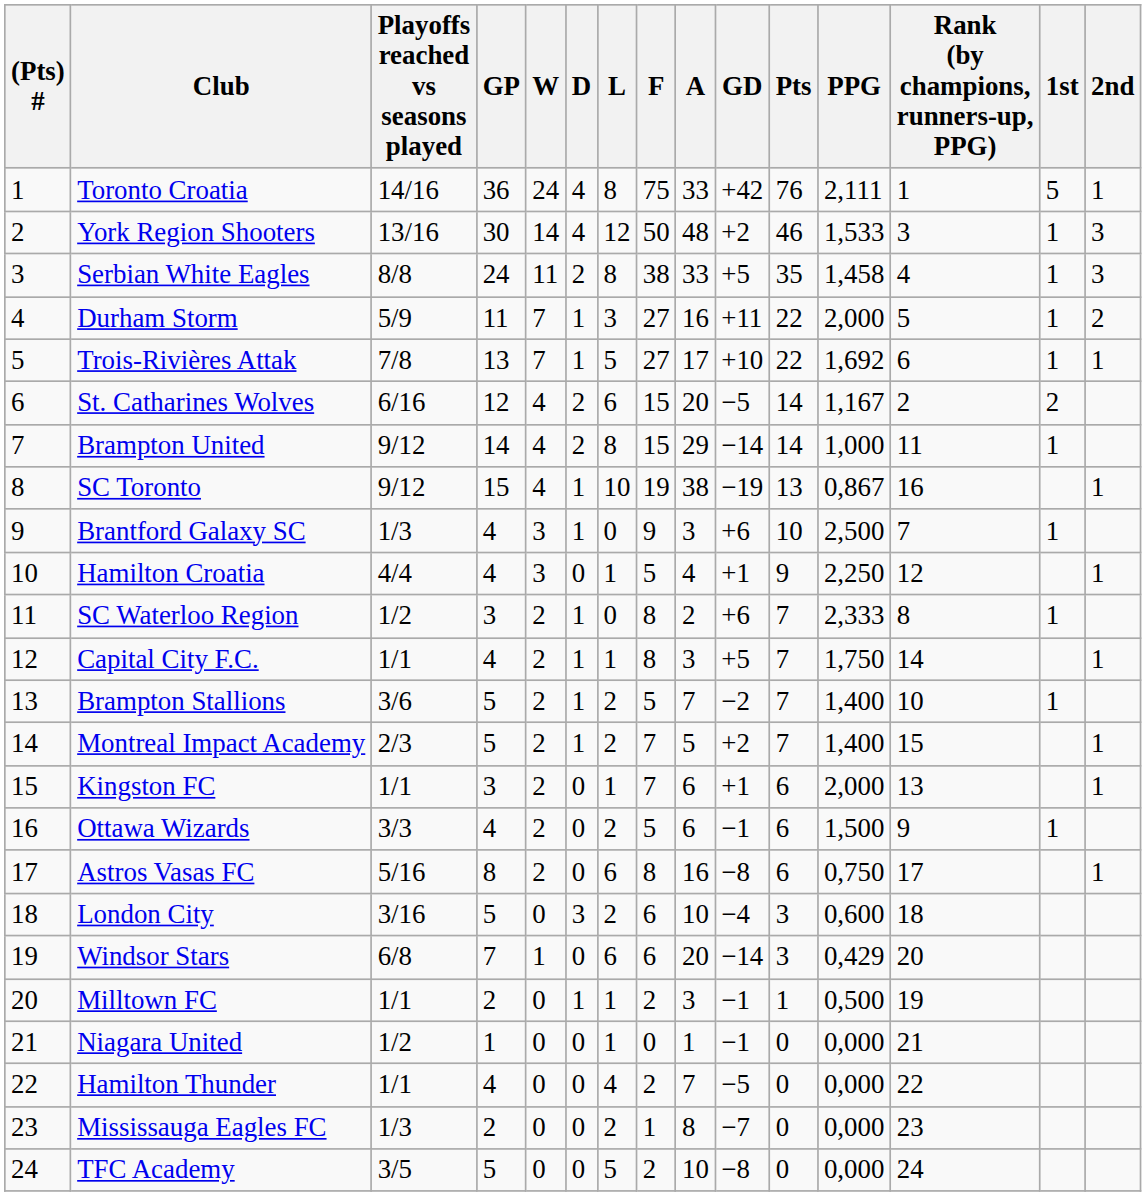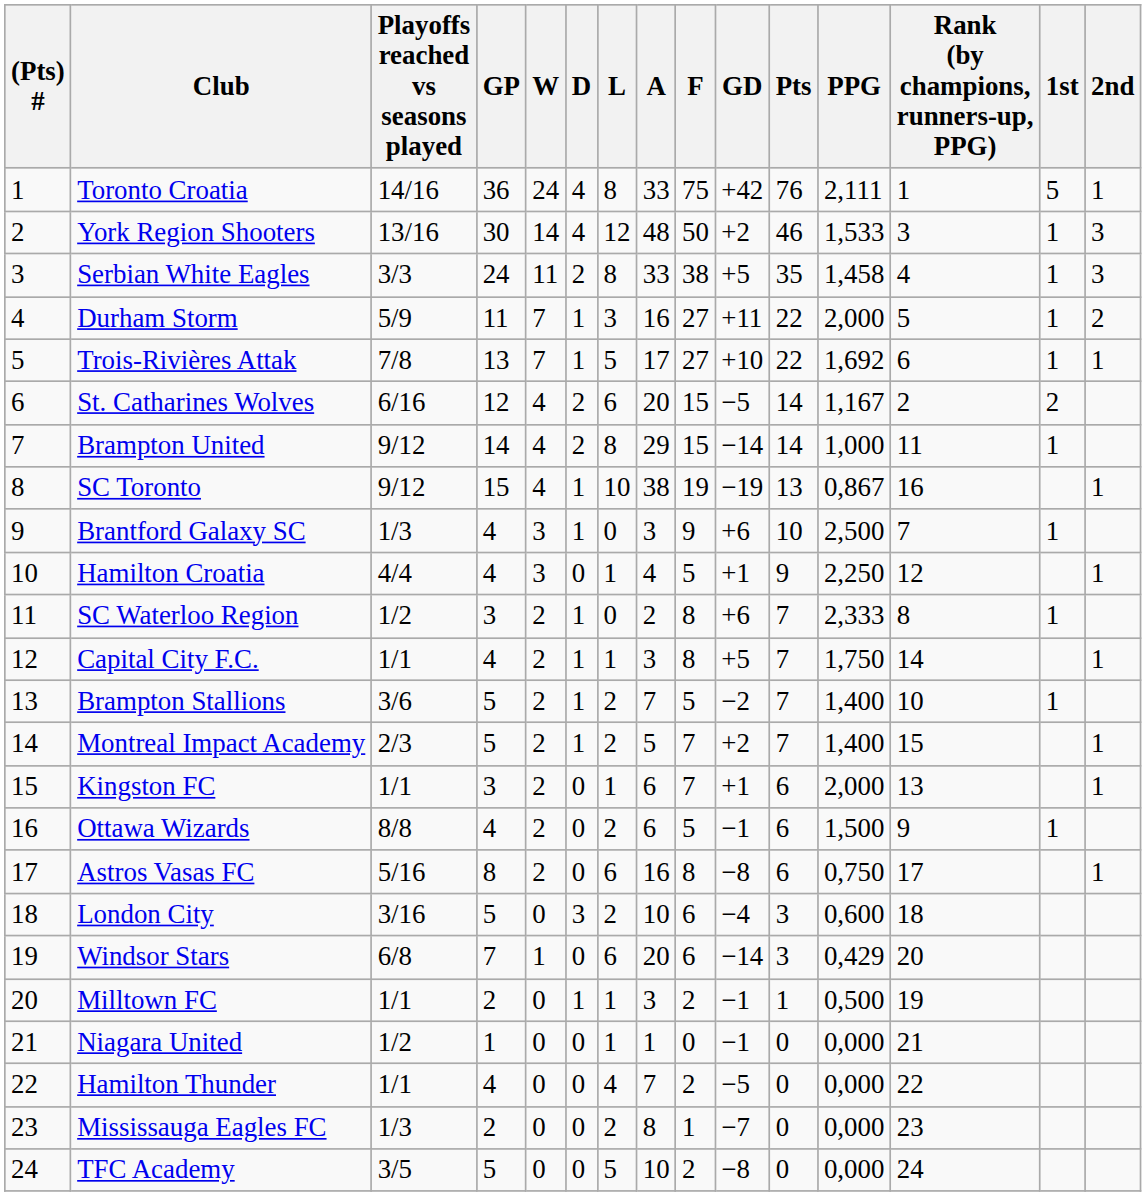 <table class="wikitable sortable">
 <tr>
 <th>(Pts) <br> #</th>
 <th>Club <br></th>
 <th>Playoffs <br> reached <br> vs <br> seasons <br> played</th>
 <th>GP</th>
 <th>W</th>
 <th>D</th>
 <th>L</th>
+<th>A</th>
 <th>F</th>
-<th>A</th>
 <th>GD</th>
 <th>Pts</th>
 <th>PPG</th>
 <th>Rank <br> (by <br> champions, <br> runners-up, <br> PPG)</th>
 <th>1st</th>
 <th>2nd</th>
 </tr>
 <tr>
 <td>1</td>
 <td><a href='#'>Toronto Croatia</a></td>
 <td>14/16</td>
 <td>36</td>
 <td>24</td>
 <td>4</td>
 <td>8</td>
+<td>33</td>
 <td>75</td>
-<td>33</td>
 <td>+42</td>
 <td>76</td>
 <td>2,111</td>
 <td>1</td>
 <td>5</td>
 <td>1</td>
 </tr>
 <tr>
 <td>2</td>
 <td><a href='#'>York Region Shooters</a></td>
 <td>13/16</td>
 <td>30</td>
 <td>14</td>
 <td>4</td>
 <td>12</td>
+<td>48</td>
 <td>50</td>
-<td>48</td>
 <td>+2</td>
 <td>46</td>
 <td>1,533</td>
 <td>3</td>
 <td>1</td>
 <td>3</td>
 </tr>
 <tr>
 <td>3</td>
 <td><a href='#'>Serbian White Eagles</a></td>
-<td>8/8</td>
+<td>3/3</td>
 <td>24</td>
 <td>11</td>
 <td>2</td>
 <td>8</td>
+<td>33</td>
 <td>38</td>
-<td>33</td>
 <td>+5</td>
 <td>35</td>
 <td>1,458</td>
 <td>4</td>
 <td>1</td>
 <td>3</td>
 </tr>
 <tr>
 <td>4</td>
 <td><a href='#'>Durham Storm</a></td>
 <td>5/9</td>
 <td>11</td>
 <td>7</td>
 <td>1</td>
 <td>3</td>
+<td>16</td>
 <td>27</td>
-<td>16</td>
 <td>+11</td>
 <td>22</td>
 <td>2,000</td>
 <td>5</td>
 <td>1</td>
 <td>2</td>
 </tr>
 <tr>
 <td>5</td>
 <td><a href='#'>Trois-Rivières Attak</a></td>
 <td>7/8</td>
 <td>13</td>
 <td>7</td>
 <td>1</td>
 <td>5</td>
+<td>17</td>
 <td>27</td>
-<td>17</td>
 <td>+10</td>
 <td>22</td>
 <td>1,692</td>
 <td>6</td>
 <td>1</td>
 <td>1</td>
 </tr>
 <tr>
 <td>6</td>
 <td><a href='#'>St. Catharines Wolves</a></td>
 <td>6/16</td>
 <td>12</td>
 <td>4</td>
 <td>2</td>
 <td>6</td>
+<td>20</td>
 <td>15</td>
-<td>20</td>
 <td>−5</td>
 <td>14</td>
 <td>1,167</td>
 <td>2</td>
 <td>2</td>
 <td></td>
 </tr>
 <tr>
 <td>7</td>
 <td><a href='#'>Brampton United</a></td>
 <td>9/12</td>
 <td>14</td>
 <td>4</td>
 <td>2</td>
 <td>8</td>
+<td>29</td>
 <td>15</td>
-<td>29</td>
 <td>−14</td>
 <td>14</td>
 <td>1,000</td>
 <td>11</td>
 <td>1</td>
 <td></td>
 </tr>
 <tr>
 <td>8</td>
 <td><a href='#'>SC Toronto</a></td>
 <td>9/12</td>
 <td>15</td>
 <td>4</td>
 <td>1</td>
 <td>10</td>
+<td>38</td>
 <td>19</td>
-<td>38</td>
 <td>−19</td>
 <td>13</td>
 <td>0,867</td>
 <td>16</td>
 <td></td>
 <td>1</td>
 </tr>
 <tr>
 <td>9</td>
 <td><a href='#'>Brantford Galaxy SC</a></td>
 <td>1/3</td>
 <td>4</td>
 <td>3</td>
 <td>1</td>
 <td>0</td>
+<td>3</td>
 <td>9</td>
-<td>3</td>
 <td>+6</td>
 <td>10</td>
 <td>2,500</td>
 <td>7</td>
 <td>1</td>
 <td></td>
 </tr>
 <tr>
 <td>10</td>
 <td><a href='#'>Hamilton Croatia</a></td>
 <td>4/4</td>
 <td>4</td>
 <td>3</td>
 <td>0</td>
 <td>1</td>
+<td>4</td>
 <td>5</td>
-<td>4</td>
 <td>+1</td>
 <td>9</td>
 <td>2,250</td>
 <td>12</td>
 <td></td>
 <td>1</td>
 </tr>
 <tr>
 <td>11</td>
 <td><a href='#'>SC Waterloo Region</a></td>
 <td>1/2</td>
 <td>3</td>
 <td>2</td>
 <td>1</td>
 <td>0</td>
+<td>2</td>
 <td>8</td>
-<td>2</td>
 <td>+6</td>
 <td>7</td>
 <td>2,333</td>
 <td>8</td>
 <td>1</td>
 <td></td>
 </tr>
 <tr>
 <td>12</td>
 <td><a href='#'>Capital City F.C.</a></td>
 <td>1/1</td>
 <td>4</td>
 <td>2</td>
 <td>1</td>
 <td>1</td>
+<td>3</td>
 <td>8</td>
-<td>3</td>
 <td>+5</td>
 <td>7</td>
 <td>1,750</td>
 <td>14</td>
 <td></td>
 <td>1</td>
 </tr>
 <tr>
 <td>13</td>
 <td><a href='#'>Brampton Stallions</a></td>
 <td>3/6</td>
 <td>5</td>
 <td>2</td>
 <td>1</td>
 <td>2</td>
+<td>7</td>
 <td>5</td>
-<td>7</td>
 <td>−2</td>
 <td>7</td>
 <td>1,400</td>
 <td>10</td>
 <td>1</td>
 <td></td>
 </tr>
 <tr>
 <td>14</td>
 <td><a href='#'>Montreal Impact Academy</a></td>
 <td>2/3</td>
 <td>5</td>
 <td>2</td>
 <td>1</td>
 <td>2</td>
+<td>5</td>
 <td>7</td>
-<td>5</td>
 <td>+2</td>
 <td>7</td>
 <td>1,400</td>
 <td>15</td>
 <td></td>
 <td>1</td>
 </tr>
 <tr>
 <td>15</td>
 <td><a href='#'>Kingston FC</a></td>
 <td>1/1</td>
 <td>3</td>
 <td>2</td>
 <td>0</td>
 <td>1</td>
+<td>6</td>
 <td>7</td>
-<td>6</td>
 <td>+1</td>
 <td>6</td>
 <td>2,000</td>
 <td>13</td>
 <td></td>
 <td>1</td>
 </tr>
 <tr>
 <td>16</td>
 <td><a href='#'>Ottawa Wizards</a></td>
-<td>3/3</td>
+<td>8/8</td>
 <td>4</td>
 <td>2</td>
 <td>0</td>
 <td>2</td>
+<td>6</td>
 <td>5</td>
-<td>6</td>
 <td>−1</td>
 <td>6</td>
 <td>1,500</td>
 <td>9</td>
 <td>1</td>
 <td></td>
 </tr>
 <tr>
 <td>17</td>
 <td><a href='#'>Astros Vasas FC</a></td>
 <td>5/16</td>
 <td>8</td>
 <td>2</td>
 <td>0</td>
 <td>6</td>
+<td>16</td>
 <td>8</td>
-<td>16</td>
 <td>−8</td>
 <td>6</td>
 <td>0,750</td>
 <td>17</td>
 <td></td>
 <td>1</td>
 </tr>
 <tr>
 <td>18</td>
 <td><a href='#'>London City</a></td>
 <td>3/16</td>
 <td>5</td>
 <td>0</td>
 <td>3</td>
 <td>2</td>
+<td>10</td>
 <td>6</td>
-<td>10</td>
 <td>−4</td>
 <td>3</td>
 <td>0,600</td>
 <td>18</td>
 <td></td>
 <td></td>
 </tr>
 <tr>
 <td>19</td>
 <td><a href='#'>Windsor Stars</a></td>
 <td>6/8</td>
 <td>7</td>
 <td>1</td>
 <td>0</td>
 <td>6</td>
+<td>20</td>
 <td>6</td>
-<td>20</td>
 <td>−14</td>
 <td>3</td>
 <td>0,429</td>
 <td>20</td>
 <td></td>
 <td></td>
 </tr>
 <tr>
 <td>20</td>
 <td><a href='#'>Milltown FC</a></td>
 <td>1/1</td>
 <td>2</td>
 <td>0</td>
 <td>1</td>
 <td>1</td>
+<td>3</td>
 <td>2</td>
-<td>3</td>
 <td>−1</td>
 <td>1</td>
 <td>0,500</td>
 <td>19</td>
 <td></td>
 <td></td>
 </tr>
 <tr>
 <td>21</td>
 <td><a href='#'>Niagara United</a></td>
 <td>1/2</td>
 <td>1</td>
 <td>0</td>
 <td>0</td>
 <td>1</td>
+<td>1</td>
 <td>0</td>
-<td>1</td>
 <td>−1</td>
 <td>0</td>
 <td>0,000</td>
 <td>21</td>
 <td></td>
 <td></td>
 </tr>
 <tr>
 <td>22</td>
 <td><a href='#'>Hamilton Thunder</a></td>
 <td>1/1</td>
 <td>4</td>
 <td>0</td>
 <td>0</td>
 <td>4</td>
+<td>7</td>
 <td>2</td>
-<td>7</td>
 <td>−5</td>
 <td>0</td>
 <td>0,000</td>
 <td>22</td>
 <td></td>
 <td></td>
 </tr>
 <tr>
 <td>23</td>
 <td><a href='#'>Mississauga Eagles FC</a></td>
 <td>1/3</td>
 <td>2</td>
 <td>0</td>
 <td>0</td>
 <td>2</td>
+<td>8</td>
 <td>1</td>
-<td>8</td>
 <td>−7</td>
 <td>0</td>
 <td>0,000</td>
 <td>23</td>
 <td></td>
 <td></td>
 </tr>
 <tr>
 <td>24</td>
 <td><a href='#'>TFC Academy</a></td>
 <td>3/5</td>
 <td>5</td>
 <td>0</td>
 <td>0</td>
 <td>5</td>
+<td>10</td>
 <td>2</td>
-<td>10</td>
 <td>−8</td>
 <td>0</td>
 <td>0,000</td>
 <td>24</td>
 <td></td>
 <td></td>
 </tr>
 </table>
